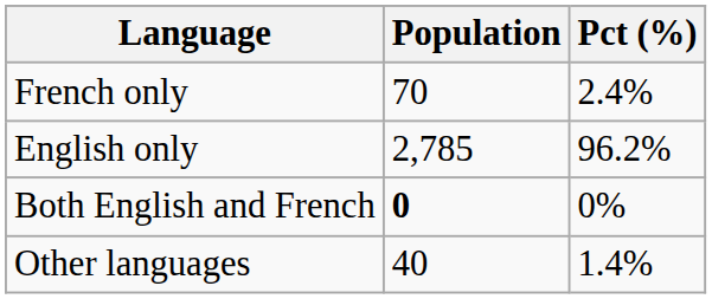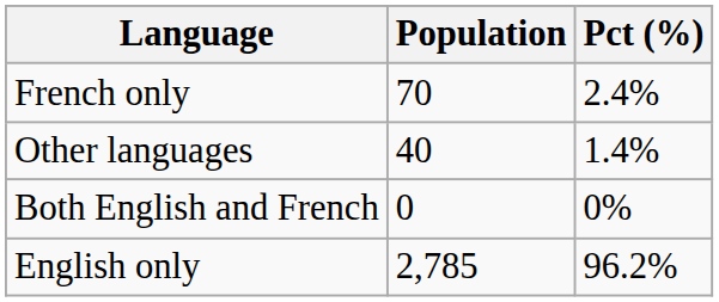 <table class="wikitable">
 <tr>
 <th>Language</th>
 <th>Population</th>
 <th>Pct (%)</th>
 </tr>
 <tr>
 <td>French only</td>
 <td>70</td>
 <td>2.4%</td>
 </tr>
 <tr>
+<td>Other languages</td>
+<td>40</td>
+<td>1.4%</td>
+</tr>
+<tr>
+<td>Both English and French</td>
+<td>0</td>
+<td>0%</td>
+</tr>
+<tr>
 <td>English only</td>
 <td>2,785</td>
 <td>96.2%</td>
 </tr>
-<tr>
-<td>Both English and French</td>
-<td><strong>0</strong></td>
-<td>0%</td>
-</tr>
-<tr>
-<td>Other languages</td>
-<td>40</td>
-<td>1.4%</td>
-</tr>
 </table>
